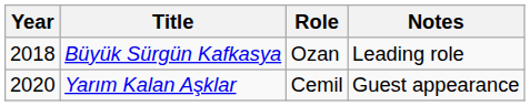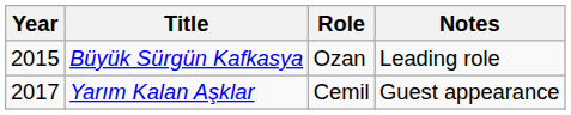 <table class="wikitable" style="font-size: 90%;">
 <tr>
 <th>Year</th>
 <th>Title</th>
 <th>Role</th>
 <th>Notes</th>
 </tr>
 <tr>
-<td>2018</td>
+<td>2015</td>
 <td><em><a href='#'>Büyük Sürgün Kafkasya</a></em></td>
 <td>Ozan</td>
 <td>Leading role</td>
 </tr>
 <tr>
-<td>2020</td>
+<td>2017</td>
 <td><em><a href='#'>Yarım Kalan Aşklar</a></em></td>
 <td>Cemil</td>
 <td>Guest appearance</td>
 </tr>
 </table>
